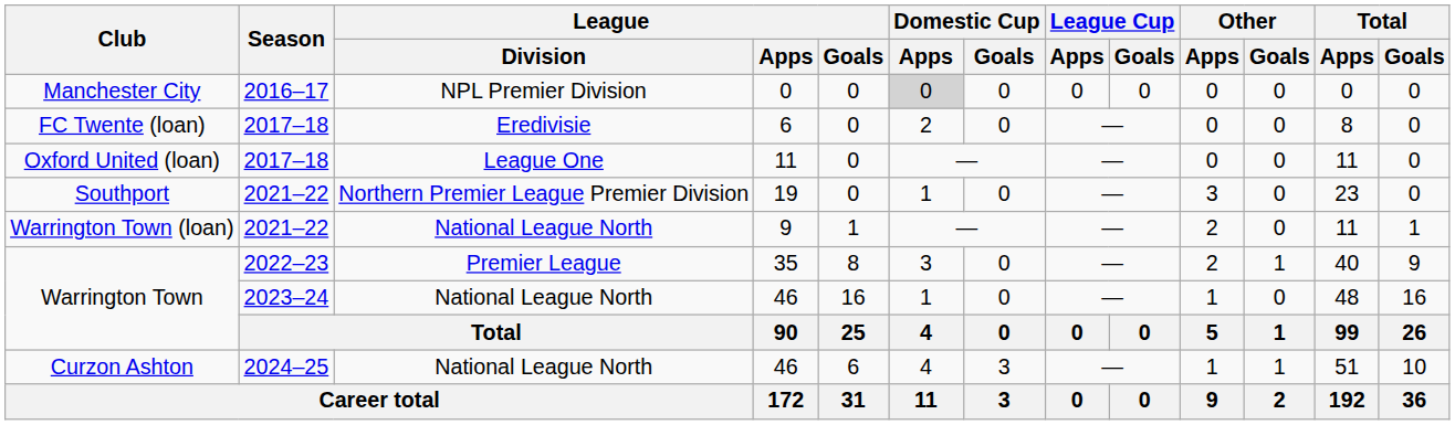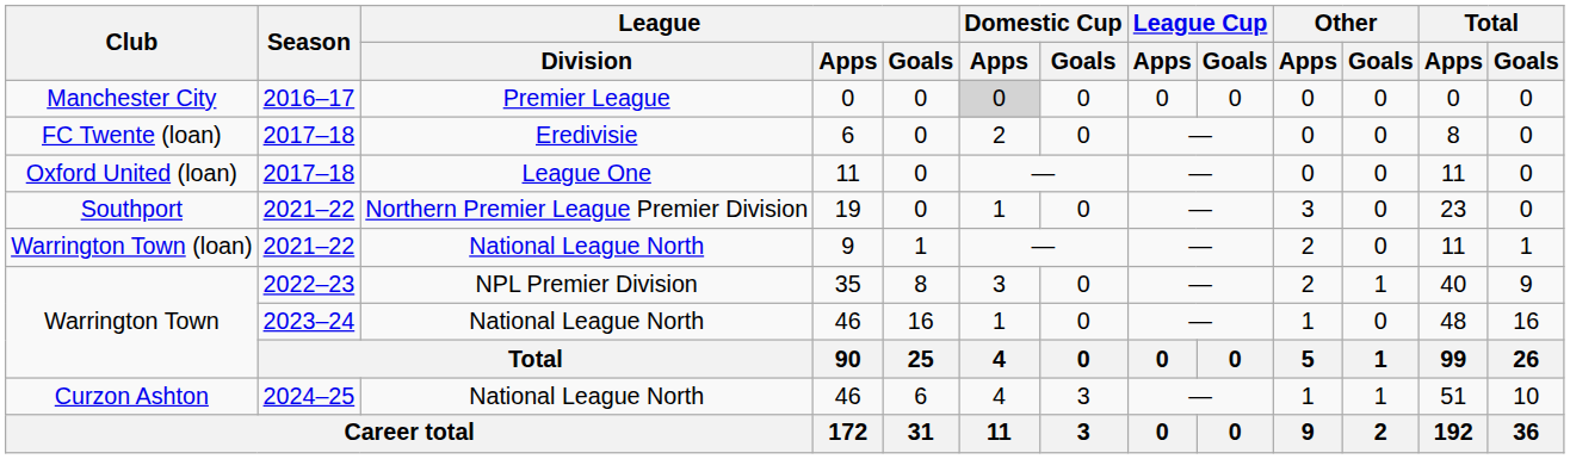 <table class="wikitable" style="text-align:center">
 <tr>
 <th rowspan="2">Club</th>
 <th rowspan="2">Season</th>
 <th colspan="3">League</th>
 <th colspan="2">Domestic Cup</th>
 <th colspan="2"><a href='#'>League Cup</a></th>
 <th colspan="2">Other</th>
 <th colspan="2">Total</th>
 </tr>
 <tr>
 <th>Division</th>
 <th>Apps</th>
 <th>Goals</th>
 <th>Apps</th>
 <th>Goals</th>
 <th>Apps</th>
 <th>Goals</th>
 <th>Apps</th>
 <th>Goals</th>
 <th>Apps</th>
 <th>Goals</th>
 </tr>
 <tr>
 <td><a href='#'>Manchester City</a></td>
 <td><a href='#'>2016–17</a></td>
-<td>NPL Premier Division</td>
+<td><a href='#'>Premier League</a></td>
 <td>0</td>
 <td>0</td>
 <td style="background: lightgrey;">0</td>
 <td>0</td>
 <td>0</td>
 <td>0</td>
 <td>0</td>
 <td>0</td>
 <td>0</td>
 <td>0</td>
 </tr>
 <tr>
 <td><a href='#'>FC Twente</a> (loan)</td>
 <td><a href='#'>2017–18</a></td>
 <td><a href='#'>Eredivisie</a></td>
 <td>6</td>
 <td>0</td>
 <td>2</td>
 <td>0</td>
 <td colspan="2">—</td>
 <td>0</td>
 <td>0</td>
 <td>8</td>
 <td>0</td>
 </tr>
 <tr>
 <td><a href='#'>Oxford United</a> (loan)</td>
 <td><a href='#'>2017–18</a></td>
 <td><a href='#'>League One</a></td>
 <td>11</td>
 <td>0</td>
 <td colspan="2">—</td>
 <td colspan="2">—</td>
 <td>0</td>
 <td>0</td>
 <td>11</td>
 <td>0</td>
 </tr>
 <tr>
 <td><a href='#'>Southport</a></td>
 <td><a href='#'>2021–22</a></td>
 <td><a href='#'>Northern Premier League</a> Premier Division</td>
 <td>19</td>
 <td>0</td>
 <td>1</td>
 <td>0</td>
 <td colspan="2">—</td>
 <td>3</td>
 <td>0</td>
 <td>23</td>
 <td>0</td>
 </tr>
 <tr>
 <td><a href='#'>Warrington Town</a> (loan)</td>
 <td><a href='#'>2021–22</a></td>
 <td><a href='#'>National League North</a></td>
 <td>9</td>
 <td>1</td>
 <td colspan="2">—</td>
 <td colspan="2">—</td>
 <td>2</td>
 <td>0</td>
 <td>11</td>
 <td>1</td>
 </tr>
 <tr>
 <td rowspan="3">Warrington Town</td>
 <td><a href='#'>2022–23</a></td>
-<td><a href='#'>Premier League</a></td>
+<td>NPL Premier Division</td>
 <td>35</td>
 <td>8</td>
 <td>3</td>
 <td>0</td>
 <td colspan="2">—</td>
 <td>2</td>
 <td>1</td>
 <td>40</td>
 <td>9</td>
 </tr>
 <tr>
 <td><a href='#'>2023–24</a></td>
 <td>National League North</td>
 <td>46</td>
 <td>16</td>
 <td>1</td>
 <td>0</td>
 <td colspan="2">—</td>
 <td>1</td>
 <td>0</td>
 <td>48</td>
 <td>16</td>
 </tr>
 <tr>
 <th colspan="2">Total</th>
 <th>90</th>
 <th>25</th>
 <th>4</th>
 <th>0</th>
 <th>0</th>
 <th>0</th>
 <th>5</th>
 <th>1</th>
 <th>99</th>
 <th>26</th>
 </tr>
 <tr>
 <td><a href='#'>Curzon Ashton</a></td>
 <td><a href='#'>2024–25</a></td>
 <td>National League North</td>
 <td>46</td>
 <td>6</td>
 <td>4</td>
 <td>3</td>
 <td colspan="2">—</td>
 <td>1</td>
 <td>1</td>
 <td>51</td>
 <td>10</td>
 </tr>
 <tr>
 <th colspan="3">Career total</th>
 <th>172</th>
 <th>31</th>
 <th>11</th>
 <th>3</th>
 <th>0</th>
 <th>0</th>
 <th>9</th>
 <th>2</th>
 <th>192</th>
 <th>36</th>
 </tr>
 </table>
